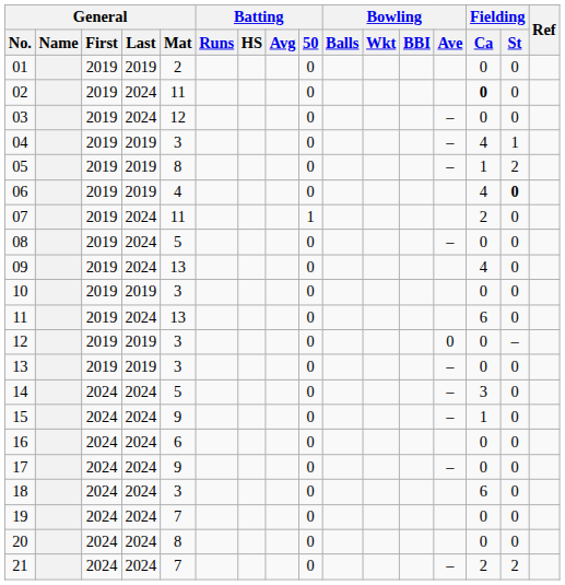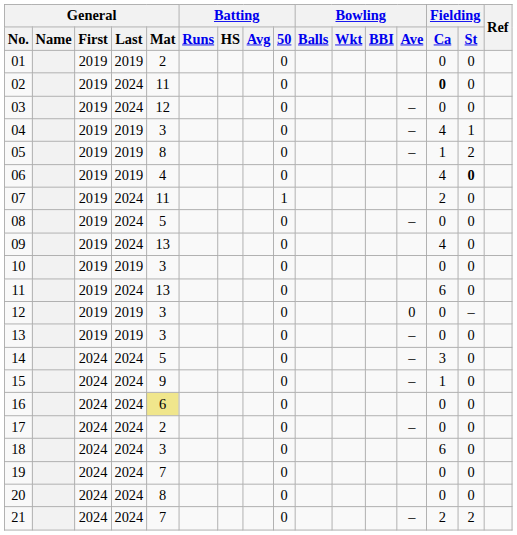 <table class="wikitable plainrowheaders sortable">
 <tr align="center">
 <th scope="col" colspan=5 class="unsortable">General</th>
 <th scope="col" colspan=4 class="unsortable"><a href='#'>Batting</a></th>
 <th scope="col" colspan=4 class="unsortable"><a href='#'>Bowling</a></th>
 <th scope="col" colspan=2 class="unsortable"><a href='#'>Fielding</a></th>
 <th scope="col" rowspan=2 class="unsortable">Ref</th>
 </tr>
 <tr align="center">
 <th scope="col">No.</th>
 <th scope="col">Name</th>
 <th scope="col">First</th>
 <th scope="col">Last</th>
 <th scope="col">Mat</th>
 <th scope="col"><a href='#'>Runs</a></th>
 <th scope="col">HS</th>
 <th scope="col"><a href='#'>Avg</a></th>
 <th scope="col"><a href='#'>50</a></th>
 <th scope="col"><a href='#'>Balls</a></th>
 <th scope="col"><a href='#'>Wkt</a></th>
 <th scope="col"><a href='#'>BBI</a></th>
 <th scope="col"><a href='#'>Ave</a></th>
 <th scope="col"><a href='#'>Ca</a></th>
 <th scope="col"><a href='#'>St</a></th>
 </tr>
 <tr align="center">
 <td><span>0</span>1</td>
 <th scope="row" align="left"></th>
 <td>2019</td>
 <td>2019</td>
 <td>2</td>
 <td></td>
 <td></td>
 <td></td>
 <td>0</td>
 <td></td>
 <td></td>
 <td></td>
 <td></td>
 <td>0</td>
 <td>0</td>
 <td></td>
 </tr>
 <tr align="center">
 <td><span>0</span>2</td>
 <th scope="row" align="left"></th>
 <td>2019</td>
 <td>2024</td>
 <td>11</td>
 <td></td>
 <td></td>
 <td></td>
 <td>0</td>
 <td></td>
 <td></td>
 <td></td>
 <td></td>
 <td><strong>0</strong></td>
 <td>0</td>
 <td></td>
 </tr>
 <tr align="center">
 <td><span>0</span>3</td>
 <th scope="row" align="left"></th>
 <td>2019</td>
 <td>2024</td>
 <td>12</td>
 <td></td>
 <td></td>
 <td></td>
 <td>0</td>
 <td></td>
 <td></td>
 <td></td>
 <td>–</td>
 <td>0</td>
 <td>0</td>
 <td></td>
 </tr>
 <tr align="center">
 <td><span>0</span>4</td>
 <th scope="row" align="left"></th>
 <td>2019</td>
 <td>2019</td>
 <td>3</td>
 <td></td>
 <td></td>
 <td></td>
 <td>0</td>
 <td></td>
 <td></td>
 <td></td>
 <td>–</td>
 <td>4</td>
 <td>1</td>
 <td></td>
 </tr>
 <tr align="center">
 <td><span>0</span>5</td>
 <th scope="row" align="left"></th>
 <td>2019</td>
 <td>2019</td>
 <td>8</td>
 <td></td>
 <td></td>
 <td></td>
 <td>0</td>
 <td></td>
 <td></td>
 <td></td>
 <td>–</td>
 <td>1</td>
 <td>2</td>
 <td></td>
 </tr>
 <tr align="center">
 <td><span>0</span>6</td>
 <th scope="row" align="left"></th>
 <td>2019</td>
 <td>2019</td>
 <td>4</td>
 <td></td>
 <td></td>
 <td></td>
 <td>0</td>
 <td></td>
 <td></td>
 <td></td>
 <td></td>
 <td>4</td>
 <td><strong>0</strong></td>
 <td></td>
 </tr>
 <tr align="center">
 <td><span>0</span>7</td>
 <th scope="row" align="left"></th>
 <td>2019</td>
 <td>2024</td>
 <td>11</td>
 <td></td>
 <td></td>
 <td></td>
 <td>1</td>
 <td></td>
 <td></td>
 <td></td>
 <td></td>
 <td>2</td>
 <td>0</td>
 <td></td>
 </tr>
 <tr align="center">
 <td><span>0</span>8</td>
 <th scope="row" align="left"></th>
 <td>2019</td>
 <td>2024</td>
 <td>5</td>
 <td></td>
 <td></td>
 <td></td>
 <td>0</td>
 <td></td>
 <td></td>
 <td></td>
 <td>–</td>
 <td>0</td>
 <td>0</td>
 <td></td>
 </tr>
 <tr align="center">
 <td><span>0</span>9</td>
 <th scope="row" align="left"></th>
 <td>2019</td>
 <td>2024</td>
 <td>13</td>
 <td></td>
 <td></td>
 <td></td>
 <td>0</td>
 <td></td>
 <td></td>
 <td></td>
 <td></td>
 <td>4</td>
 <td>0</td>
 <td></td>
 </tr>
 <tr align="center">
 <td>10</td>
 <th scope="row" align="left"></th>
 <td>2019</td>
 <td>2019</td>
 <td>3</td>
 <td></td>
 <td></td>
 <td></td>
 <td>0</td>
 <td></td>
 <td></td>
 <td></td>
 <td></td>
 <td>0</td>
 <td>0</td>
 <td></td>
 </tr>
 <tr align="center">
 <td>11</td>
 <th scope="row" align="left"></th>
 <td>2019</td>
 <td>2024</td>
 <td>13</td>
 <td></td>
 <td></td>
 <td></td>
 <td>0</td>
 <td></td>
 <td></td>
 <td></td>
 <td></td>
 <td>6</td>
 <td>0</td>
 <td></td>
 </tr>
 <tr align="center">
 <td>12</td>
 <th scope="row" align="left"></th>
 <td>2019</td>
 <td>2019</td>
 <td>3</td>
 <td></td>
 <td></td>
 <td></td>
 <td>0</td>
 <td></td>
 <td></td>
 <td></td>
 <td>0</td>
 <td>0</td>
 <td>–</td>
 <td></td>
 </tr>
 <tr align="center">
 <td>13</td>
 <th scope="row" align="left"></th>
 <td>2019</td>
 <td>2019</td>
 <td>3</td>
 <td></td>
 <td></td>
 <td></td>
 <td>0</td>
 <td></td>
 <td></td>
 <td></td>
 <td>–</td>
 <td>0</td>
 <td>0</td>
 <td></td>
 </tr>
 <tr align="center">
 <td>14</td>
 <th scope="row" align="left"></th>
 <td>2024</td>
 <td>2024</td>
 <td>5</td>
 <td></td>
 <td></td>
 <td></td>
 <td>0</td>
 <td></td>
 <td></td>
 <td></td>
 <td>–</td>
 <td>3</td>
 <td>0</td>
 <td></td>
 </tr>
 <tr align="center">
 <td>15</td>
 <th scope="row" align="left"></th>
 <td>2024</td>
 <td>2024</td>
 <td>9</td>
 <td></td>
 <td></td>
 <td></td>
 <td>0</td>
 <td></td>
 <td></td>
 <td></td>
 <td>–</td>
 <td>1</td>
 <td>0</td>
 <td></td>
 </tr>
 <tr align="center">
 <td>16</td>
 <th scope="row" align="left"></th>
 <td>2024</td>
 <td>2024</td>
-<td>6</td>
+<td style="background: khaki;">6</td>
 <td></td>
 <td></td>
 <td></td>
 <td>0</td>
 <td></td>
 <td></td>
 <td></td>
 <td></td>
 <td>0</td>
 <td>0</td>
 <td></td>
 </tr>
 <tr align="center">
 <td>17</td>
 <th scope="row" align="left"></th>
 <td>2024</td>
 <td>2024</td>
-<td>9</td>
+<td>2</td>
 <td></td>
 <td></td>
 <td></td>
 <td>0</td>
 <td></td>
 <td></td>
 <td></td>
 <td>–</td>
 <td>0</td>
 <td>0</td>
 <td></td>
 </tr>
 <tr align="center">
 <td>18</td>
 <th scope="row" align="left"></th>
 <td>2024</td>
 <td>2024</td>
 <td>3</td>
 <td></td>
 <td></td>
 <td></td>
 <td>0</td>
 <td></td>
 <td></td>
 <td></td>
 <td></td>
 <td>6</td>
 <td>0</td>
 <td></td>
 </tr>
 <tr align="center">
 <td>19</td>
 <th scope="row" align="left"></th>
 <td>2024</td>
 <td>2024</td>
 <td>7</td>
 <td></td>
 <td></td>
 <td></td>
 <td>0</td>
 <td></td>
 <td></td>
 <td></td>
 <td></td>
 <td>0</td>
 <td>0</td>
 <td></td>
 </tr>
 <tr align="center">
 <td>20</td>
 <th scope="row" align="left"></th>
 <td>2024</td>
 <td>2024</td>
 <td>8</td>
 <td></td>
 <td></td>
 <td></td>
 <td>0</td>
 <td></td>
 <td></td>
 <td></td>
 <td></td>
 <td>0</td>
 <td>0</td>
 <td></td>
 </tr>
 <tr align="center">
 <td>21</td>
 <th scope="row" align="left"></th>
 <td>2024</td>
 <td>2024</td>
 <td>7</td>
 <td></td>
 <td></td>
 <td></td>
 <td>0</td>
 <td></td>
 <td></td>
 <td></td>
 <td>–</td>
 <td>2</td>
 <td>2</td>
 <td></td>
 </tr>
 </table>
